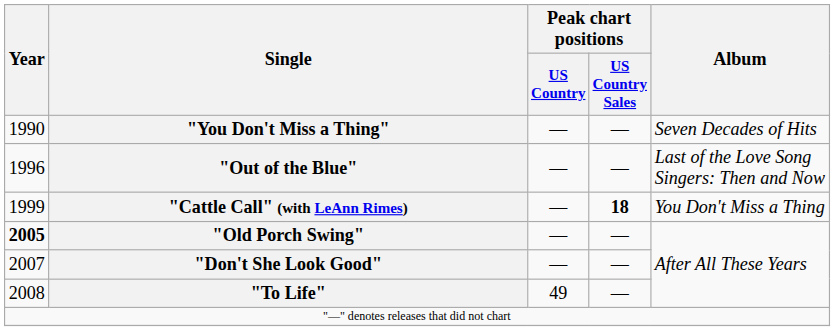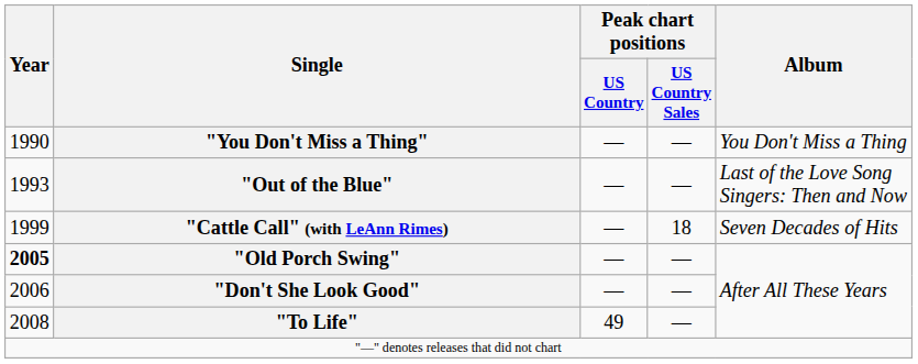 <table class="wikitable plainrowheaders" style="text-align:center;">
 <tr>
 <th rowspan="2">Year</th>
 <th rowspan="2" style="width:26em;">Single</th>
 <th colspan="2">Peak chart<br>positions</th>
 <th rowspan="2">Album</th>
 </tr>
 <tr style="font-size:smaller;">
 <th width="45"><a href='#'>US Country</a><br></th>
 <th width="45"><a href='#'>US Country<br>Sales</a><br></th>
 </tr>
 <tr>
 <td>1990</td>
 <th scope="row">"You Don't Miss a Thing"</th>
 <td>—</td>
 <td>—</td>
-<td align="left"><em>Seven Decades of Hits</em></td>
+<td align="left"><em>You Don't Miss a Thing</em></td>
 </tr>
 <tr>
-<td>1996</td>
+<td>1993</td>
 <th scope="row">"Out of the Blue"</th>
 <td>—</td>
 <td>—</td>
 <td align="left"><em>Last of the Love Song<br>Singers: Then and Now</em></td>
 </tr>
 <tr>
 <td>1999</td>
 <th scope="row">"Cattle Call" <small>(with <a href='#'>LeAnn Rimes</a>)</small></th>
 <td>—</td>
-<td><strong>18</strong></td>
-<td align="left"><em>You Don't Miss a Thing</em></td>
+<td>18</td>
+<td align="left"><em>Seven Decades of Hits</em></td>
 </tr>
 <tr>
 <td><strong>2005</strong></td>
 <th scope="row">"Old Porch Swing"</th>
 <td>—</td>
 <td>—</td>
 <td align="left" rowspan="3"><em>After All These Years</em></td>
 </tr>
 <tr>
-<td>2007</td>
+<td>2006</td>
 <th scope="row">"Don't She Look Good"</th>
 <td>—</td>
 <td>—</td>
 </tr>
 <tr>
 <td>2008</td>
 <th scope="row">"To Life"</th>
 <td>49</td>
 <td>—</td>
 </tr>
 <tr>
 <td colspan="5" style="font-size: 8pt">"—" denotes releases that did not chart</td>
 </tr>
 <tr>
 </tr>
 </table>
